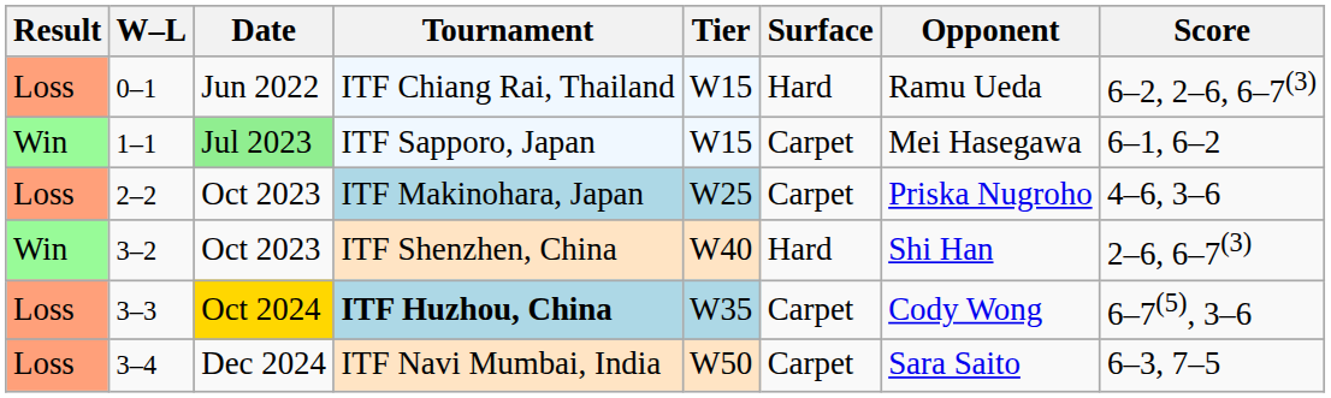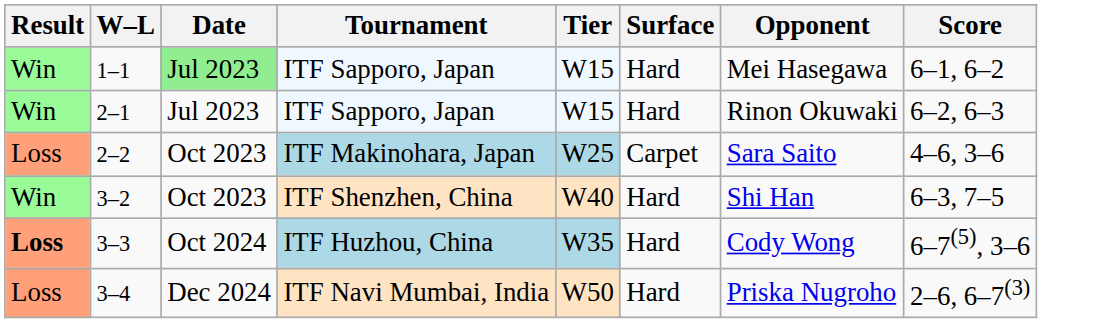 <table class="sortable wikitable">
 <tr>
 <th>Result</th>
 <th class="unsortable">W–L</th>
 <th>Date</th>
 <th>Tournament</th>
 <th>Tier</th>
 <th>Surface</th>
 <th>Opponent</th>
 <th class=unsortable>Score</th>
 </tr>
 <tr>
-<td bgcolor=FFA07A>Loss</td>
-<td><small>0–1</small></td>
-<td>Jun 2022</td>
-<td style="background:#f0f8ff;">ITF Chiang Rai, Thailand</td>
-<td style="background:#f0f8ff;">W15</td>
-<td>Hard</td>
-<td> Ramu Ueda</td>
-<td>6–2, 2–6, 6–7<sup>(3)</sup></td>
-</tr>
-<tr>
 <td style="background:#98fb98;">Win</td>
 <td><small>1–1</small></td>
 <td style="background: lightgreen;">Jul 2023</td>
 <td style="background:#f0f8ff;">ITF Sapporo, Japan</td>
 <td style="background:#f0f8ff;">W15</td>
-<td>Carpet</td>
+<td>Hard</td>
 <td> Mei Hasegawa</td>
 <td>6–1, 6–2</td>
+</tr>
+<tr>
+<td style="background:#98fb98;">Win</td>
+<td><small>2–1</small></td>
+<td>Jul 2023</td>
+<td style="background:#f0f8ff;">ITF Sapporo, Japan</td>
+<td style="background:#f0f8ff;">W15</td>
+<td>Hard</td>
+<td> Rinon Okuwaki</td>
+<td>6–2, 6–3</td>
 </tr>
 <tr>
 <td bgcolor=FFA07A>Loss</td>
 <td><small>2–2</small></td>
 <td>Oct 2023</td>
 <td style="background:lightblue;">ITF Makinohara, Japan</td>
 <td style="background:lightblue;">W25</td>
 <td>Carpet</td>
-<td> <a href='#'>Priska Nugroho</a></td>
+<td> <a href='#'>Sara Saito</a></td>
 <td>4–6, 3–6</td>
 </tr>
 <tr>
 <td style="background:#98fb98;">Win</td>
 <td><small>3–2</small></td>
 <td>Oct 2023</td>
 <td style="background:#ffe4c4;">ITF Shenzhen, China</td>
 <td style="background:#ffe4c4;">W40</td>
 <td>Hard</td>
 <td> <a href='#'>Shi Han</a></td>
-<td>2–6, 6–7<sup>(3)</sup></td>
+<td>6–3, 7–5</td>
 </tr>
 <tr>
-<td bgcolor=FFA07A>Loss</td>
+<td bgcolor=FFA07A><strong>Loss</strong></td>
 <td><small>3–3</small></td>
-<td style="background: gold;">Oct 2024</td>
-<td style="background:lightblue;"><strong>ITF Huzhou, China</strong></td>
+<td>Oct 2024</td>
+<td style="background:lightblue;">ITF Huzhou, China</td>
 <td style="background:lightblue;">W35</td>
-<td>Carpet</td>
+<td>Hard</td>
 <td> <a href='#'>Cody Wong</a></td>
 <td>6–7<sup>(5)</sup>, 3–6</td>
 </tr>
 <tr>
 <td bgcolor=FFA07A>Loss</td>
 <td><small>3–4</small></td>
 <td>Dec 2024</td>
 <td style="background:#ffe4c4;">ITF Navi Mumbai, India</td>
 <td style="background:#ffe4c4;">W50</td>
-<td>Carpet</td>
-<td> <a href='#'>Sara Saito</a></td>
-<td>6–3, 7–5</td>
+<td>Hard</td>
+<td> <a href='#'>Priska Nugroho</a></td>
+<td>2–6, 6–7<sup>(3)</sup></td>
 </tr>
 </table>
